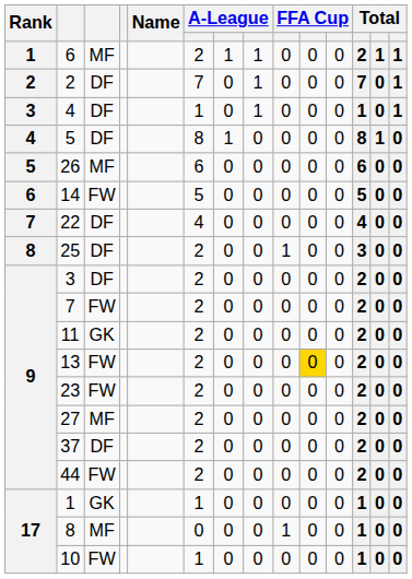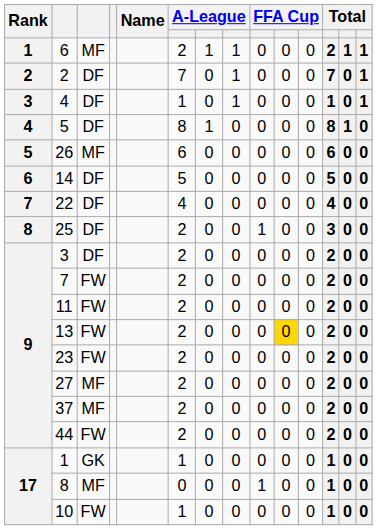 <table class="wikitable sortable" style="text-align:center">
 <tr>
 <th rowspan="2">Rank</th>
 <th rowspan="2"></th>
 <th rowspan="2"></th>
 <th rowspan="2"></th>
 <th rowspan="2">Name</th>
 <th colspan="3"><a href='#'>A-League</a></th>
 <th colspan="3"><a href='#'>FFA Cup</a></th>
 <th colspan="3">Total</th>
 </tr>
 <tr>
 <th></th>
 <th></th>
 <th></th>
 <th></th>
 <th></th>
 <th></th>
 <th></th>
 <th></th>
 <th></th>
 </tr>
 <tr>
 <th>1</th>
 <td>6</td>
 <td>MF</td>
 <td></td>
 <td align="left"><br></td>
 <td>2</td>
 <td>1</td>
 <td>1<br></td>
 <td>0</td>
 <td>0</td>
 <td>0<br></td>
 <th>2</th>
 <th>1</th>
 <th>1</th>
 </tr>
 <tr>
 <th>2</th>
 <td>2</td>
 <td>DF</td>
 <td></td>
 <td align="left"><br></td>
 <td>7</td>
 <td>0</td>
 <td>1<br></td>
 <td>0</td>
 <td>0</td>
 <td>0<br></td>
 <th>7</th>
 <th>0</th>
 <th>1</th>
 </tr>
 <tr>
 <th>3</th>
 <td>4</td>
 <td>DF</td>
 <td></td>
 <td align="left"><br></td>
 <td>1</td>
 <td>0</td>
 <td>1<br></td>
 <td>0</td>
 <td>0</td>
 <td>0<br></td>
 <th>1</th>
 <th>0</th>
 <th>1</th>
 </tr>
 <tr>
 <th>4</th>
 <td>5</td>
 <td>DF</td>
 <td></td>
 <td align="left"><br></td>
 <td>8</td>
 <td>1</td>
 <td>0<br></td>
 <td>0</td>
 <td>0</td>
 <td>0<br></td>
 <th>8</th>
 <th>1</th>
 <th>0</th>
 </tr>
 <tr>
 <th>5</th>
 <td>26</td>
 <td>MF</td>
 <td></td>
 <td align="left"><br></td>
 <td>6</td>
 <td>0</td>
 <td>0<br></td>
 <td>0</td>
 <td>0</td>
 <td>0<br></td>
 <th>6</th>
 <th>0</th>
 <th>0</th>
 </tr>
 <tr>
 <th>6</th>
 <td>14</td>
-<td>FW</td>
+<td>DF</td>
 <td></td>
 <td align="left"><br></td>
 <td>5</td>
 <td>0</td>
 <td>0<br></td>
 <td>0</td>
 <td>0</td>
 <td>0<br></td>
 <th>5</th>
 <th>0</th>
 <th>0</th>
 </tr>
 <tr>
 <th>7</th>
 <td>22</td>
 <td>DF</td>
 <td></td>
 <td align="left"><br></td>
 <td>4</td>
 <td>0</td>
 <td>0<br></td>
 <td>0</td>
 <td>0</td>
 <td>0<br></td>
 <th>4</th>
 <th>0</th>
 <th>0</th>
 </tr>
 <tr>
 <th>8</th>
 <td>25</td>
 <td>DF</td>
 <td></td>
 <td align="left"><br></td>
 <td>2</td>
 <td>0</td>
 <td>0<br></td>
 <td>1</td>
 <td>0</td>
 <td>0<br></td>
 <th>3</th>
 <th>0</th>
 <th>0</th>
 </tr>
 <tr>
 <th rowspan="8">9</th>
 <td>3</td>
 <td>DF</td>
 <td></td>
 <td align="left"><br></td>
 <td>2</td>
 <td>0</td>
 <td>0<br></td>
 <td>0</td>
 <td>0</td>
 <td>0<br></td>
 <th>2</th>
 <th>0</th>
 <th>0</th>
 </tr>
 <tr>
 <td>7</td>
 <td>FW</td>
 <td></td>
 <td align="left"><br></td>
 <td>2</td>
 <td>0</td>
 <td>0<br></td>
 <td>0</td>
 <td>0</td>
 <td>0<br></td>
 <th>2</th>
 <th>0</th>
 <th>0</th>
 </tr>
 <tr>
 <td>11</td>
-<td>GK</td>
+<td>FW</td>
 <td></td>
 <td align="left"><br></td>
 <td>2</td>
 <td>0</td>
 <td>0<br></td>
 <td>0</td>
 <td>0</td>
 <td>0<br></td>
 <th>2</th>
 <th>0</th>
 <th>0</th>
 </tr>
 <tr>
 <td>13</td>
 <td>FW</td>
 <td></td>
 <td align="left"><br></td>
 <td>2</td>
 <td>0</td>
 <td>0<br></td>
 <td>0</td>
 <td style="background: gold;">0</td>
 <td>0<br></td>
 <th>2</th>
 <th>0</th>
 <th>0</th>
 </tr>
 <tr>
 <td>23</td>
 <td>FW</td>
 <td></td>
 <td align="left"><br></td>
 <td>2</td>
 <td>0</td>
 <td>0<br></td>
 <td>0</td>
 <td>0</td>
 <td>0<br></td>
 <th>2</th>
 <th>0</th>
 <th>0</th>
 </tr>
 <tr>
 <td>27</td>
 <td>MF</td>
 <td></td>
 <td align="left"><br></td>
 <td>2</td>
 <td>0</td>
 <td>0<br></td>
 <td>0</td>
 <td>0</td>
 <td>0<br></td>
 <th>2</th>
 <th>0</th>
 <th>0</th>
 </tr>
 <tr>
 <td>37</td>
-<td>DF</td>
+<td>MF</td>
 <td></td>
 <td align="left"><br></td>
 <td>2</td>
 <td>0</td>
 <td>0<br></td>
 <td>0</td>
 <td>0</td>
 <td>0<br></td>
 <th>2</th>
 <th>0</th>
 <th>0</th>
 </tr>
 <tr>
 <td>44</td>
 <td>FW</td>
 <td></td>
 <td align="left"><br></td>
 <td>2</td>
 <td>0</td>
 <td>0<br></td>
 <td>0</td>
 <td>0</td>
 <td>0<br></td>
 <th>2</th>
 <th>0</th>
 <th>0</th>
 </tr>
 <tr>
 <th rowspan="3">17</th>
 <td>1</td>
 <td>GK</td>
 <td></td>
 <td align="left"><br></td>
 <td>1</td>
 <td>0</td>
 <td>0<br></td>
 <td>0</td>
 <td>0</td>
 <td>0<br></td>
 <th>1</th>
 <th>0</th>
 <th>0</th>
 </tr>
 <tr>
 <td>8</td>
 <td>MF</td>
 <td></td>
 <td align="left"><br></td>
 <td>0</td>
 <td>0</td>
 <td>0<br></td>
 <td>1</td>
 <td>0</td>
 <td>0<br></td>
 <th>1</th>
 <th>0</th>
 <th>0</th>
 </tr>
 <tr>
 <td>10</td>
 <td>FW</td>
 <td></td>
 <td align="left"><br></td>
 <td>1</td>
 <td>0</td>
 <td>0<br></td>
 <td>0</td>
 <td>0</td>
 <td>0<br></td>
 <th>1</th>
 <th>0</th>
 <th>0</th>
 </tr>
 </table>
